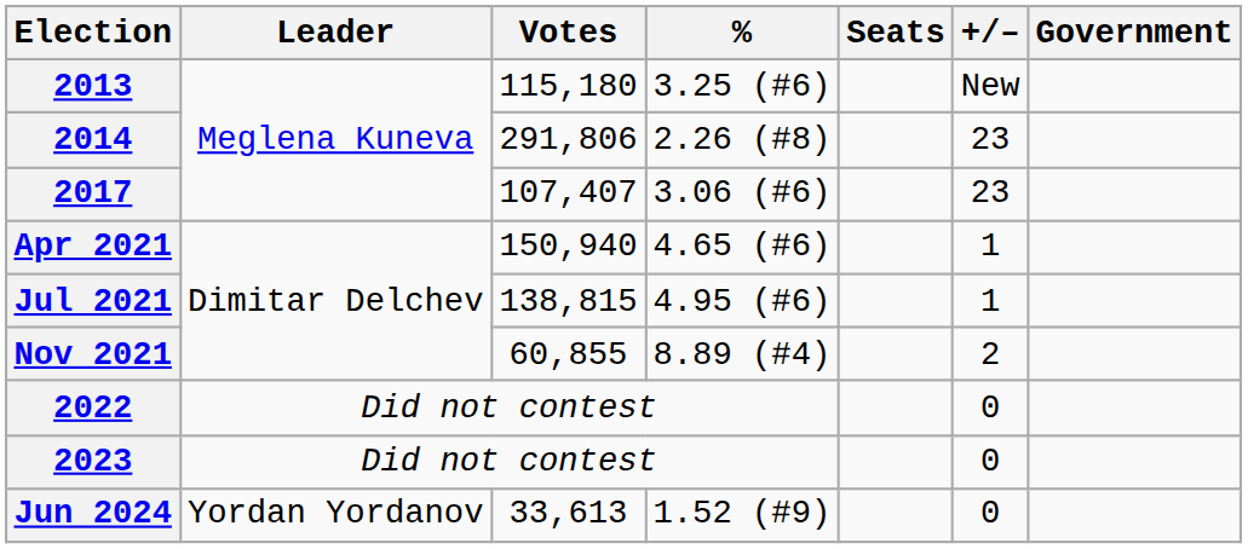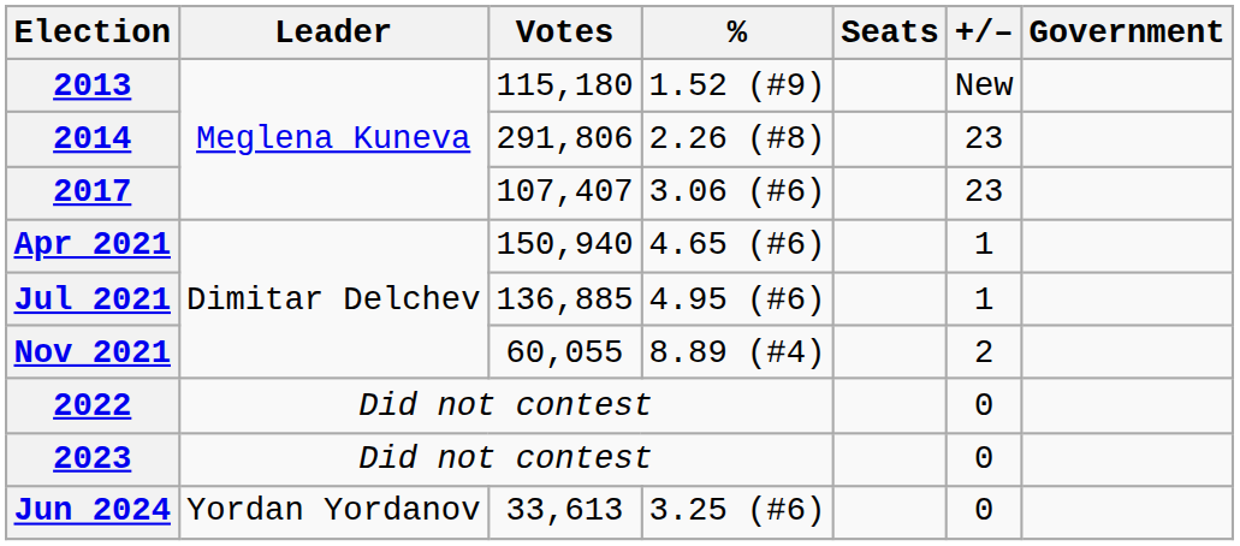 <table class="wikitable" style="text-align:center">
 <tr>
 <th>Election</th>
 <th>Leader</th>
 <th>Votes</th>
 <th>%</th>
 <th>Seats</th>
 <th>+/–</th>
 <th>Government</th>
 </tr>
 <tr>
 <th><a href='#'>2013</a></th>
 <td rowspan=3><a href='#'>Meglena Kuneva</a></td>
 <td>115,180</td>
-<td>3.25 (#6)</td>
+<td>1.52 (#9)</td>
 <td></td>
 <td>New</td>
 <td></td>
 </tr>
 <tr>
 <th><a href='#'>2014</a></th>
 <td>291,806</td>
 <td>2.26 (#8)</td>
 <td></td>
 <td> 23</td>
 <td></td>
 </tr>
 <tr>
 <th><a href='#'>2017</a></th>
 <td>107,407</td>
 <td>3.06 (#6)</td>
 <td></td>
 <td> 23</td>
 <td></td>
 </tr>
 <tr>
 <th><a href='#'>Apr 2021</a></th>
 <td rowspan=3>Dimitar Delchev</td>
 <td>150,940</td>
 <td>4.65 (#6)</td>
 <td></td>
 <td> 1</td>
 <td></td>
 </tr>
 <tr>
 <th><a href='#'>Jul 2021</a></th>
-<td>138,815</td>
+<td>136,885</td>
 <td>4.95 (#6)</td>
 <td></td>
 <td> 1</td>
 <td></td>
 </tr>
 <tr>
 <th><a href='#'>Nov 2021</a></th>
-<td>60,855</td>
+<td>60,055</td>
 <td>8.89 (#4)</td>
 <td></td>
 <td> 2</td>
 <td></td>
 </tr>
 <tr>
 <th><a href='#'>2022</a></th>
 <td colspan=3><em>Did not contest</em></td>
 <td></td>
 <td> 0</td>
 <td></td>
 </tr>
 <tr>
 <th><a href='#'>2023</a></th>
 <td colspan=3><em>Did not contest</em></td>
 <td></td>
 <td> 0</td>
 <td></td>
 </tr>
 <tr>
 <th><a href='#'>Jun 2024</a></th>
 <td>Yordan Yordanov</td>
 <td>33,613</td>
-<td>1.52 (#9)</td>
+<td>3.25 (#6)</td>
 <td></td>
 <td> 0</td>
 <td></td>
 </tr>
 </table>
